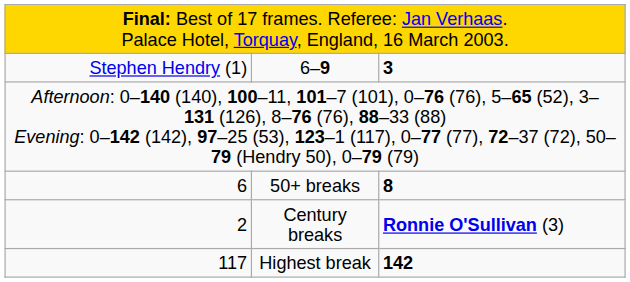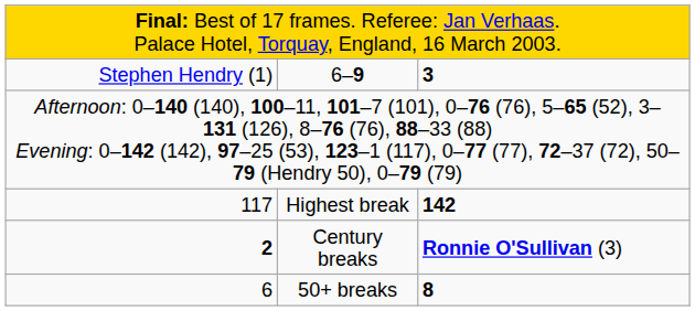 <table class="wikitable" style="font-size: 95%; margin: 1em auto 1em auto;">
 <tr>
 <td colspan="3" align="center" bgcolor="#ffd700"><strong>Final:</strong> Best of 17 frames. Referee: <a href='#'>Jan Verhaas</a>.<br>Palace Hotel, <a href='#'>Torquay</a>, England, 16 March 2003.</td>
 </tr>
 <tr>
 <td width="200" align="right"><a href='#'>Stephen Hendry</a> (1)<br></td>
 <td width="100" align="center">6–<strong>9</strong></td>
 <td align="left"><strong>3</strong></td>
 </tr>
 <tr>
 <td colspan="3" align="center" style="font-size: 100%"><em>Afternoon</em>: 0–<strong>140</strong> (140), <strong>100</strong>–11, <strong>101</strong>–7 (101), 0–<strong>76</strong> (76), 5–<strong>65</strong> (52), 3–<strong>131</strong> (126), 8–<strong>76</strong> (76), <strong>88</strong>–33 (88)<br><em>Evening</em>: 0–<strong>142</strong> (142), <strong>97</strong>–25 (53), <strong>123</strong>–1 (117), 0–<strong>77</strong> (77), <strong>72</strong>–37 (72), 50–<strong>79</strong> (Hendry 50), 0–<strong>79</strong> (79)</td>
 </tr>
 <tr>
+<td align="right">117</td>
+<td align="center">Highest break</td>
+<td align="left"><strong>142</strong></td>
+</tr>
+<tr>
+<td align="right"><strong>2</strong></td>
+<td align="center">Century breaks</td>
+<td width="200"><strong><a href='#'>Ronnie O'Sullivan</a></strong> (3)<br></td>
+</tr>
+<tr>
 <td align="right">6</td>
 <td align="center">50+ breaks</td>
 <td align="left"><strong>8</strong></td>
 </tr>
-<tr>
-<td align="right">2</td>
-<td align="center">Century breaks</td>
-<td width="200"><strong><a href='#'>Ronnie O'Sullivan</a></strong> (3)<br></td>
-</tr>
-<tr>
-<td align="right">117</td>
-<td align="center">Highest break</td>
-<td align="left"><strong>142</strong></td>
-</tr>
 </table>
